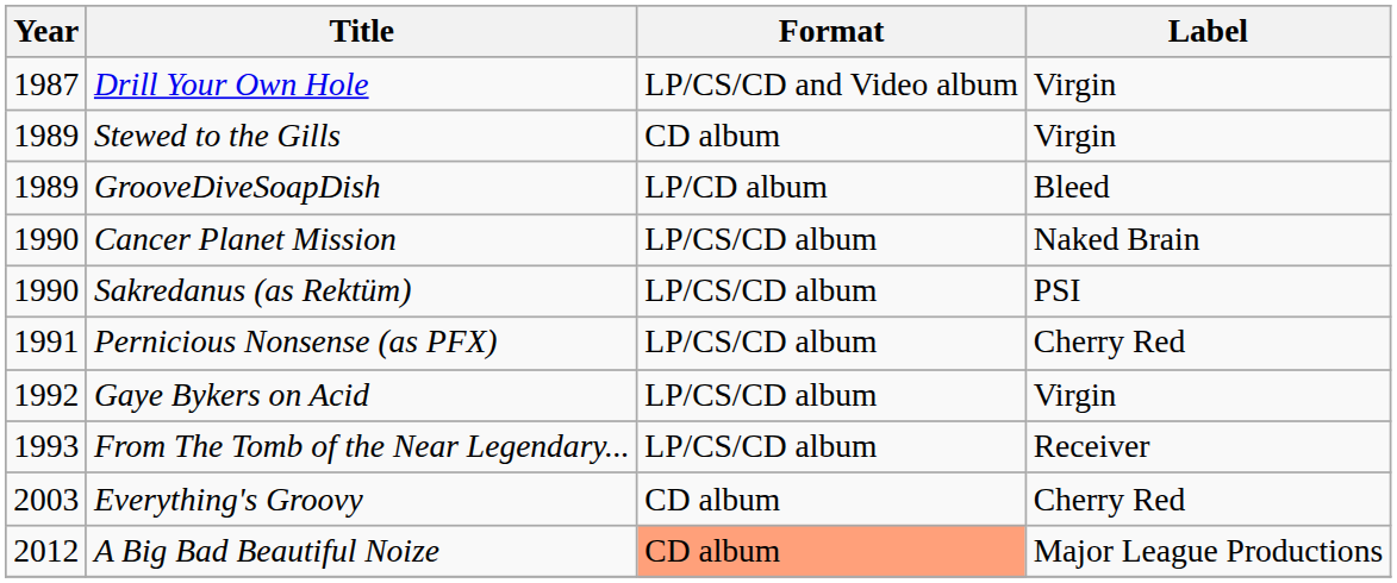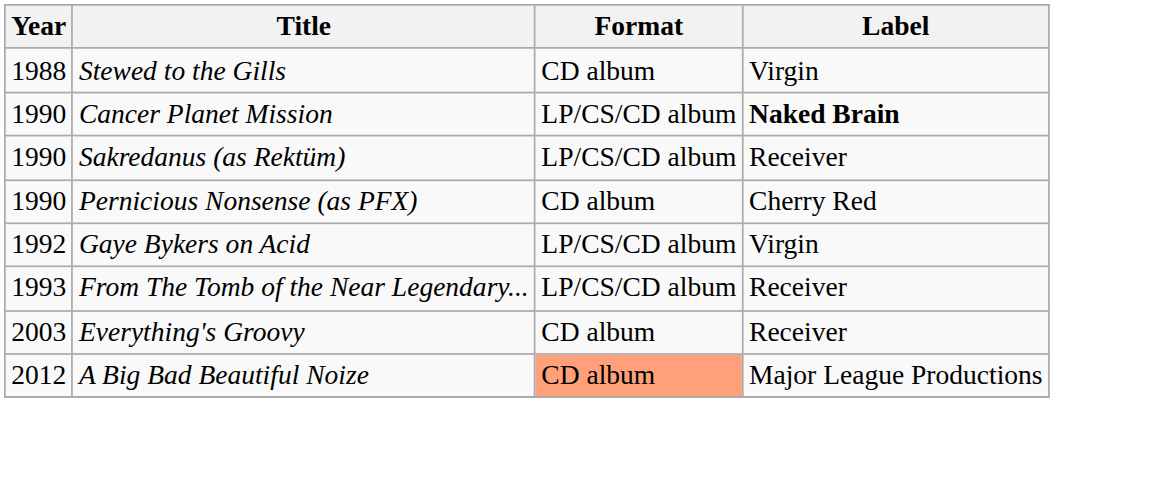 <table class="wikitable">
 <tr>
 <th>Year</th>
 <th>Title</th>
 <th>Format</th>
 <th>Label</th>
 </tr>
 <tr>
-<td>1987</td>
-<td><em><a href='#'>Drill Your Own Hole</a></em></td>
-<td>LP/CS/CD and Video album</td>
-<td>Virgin</td>
-</tr>
-<tr>
-<td>1989</td>
+<td>1988</td>
 <td><em>Stewed to the Gills</em></td>
 <td>CD album</td>
 <td>Virgin</td>
 </tr>
 <tr>
-<td>1989</td>
-<td><em>GrooveDiveSoapDish</em></td>
-<td>LP/CD album</td>
-<td>Bleed</td>
-</tr>
-<tr>
 <td>1990</td>
 <td><em>Cancer Planet Mission</em></td>
 <td>LP/CS/CD album</td>
-<td>Naked Brain</td>
+<td><strong>Naked Brain</strong></td>
 </tr>
 <tr>
 <td>1990</td>
 <td><em>Sakredanus</em> <em>(as Rektüm)</em></td>
 <td>LP/CS/CD album</td>
-<td>PSI</td>
+<td>Receiver</td>
 </tr>
 <tr>
-<td>1991</td>
+<td>1990</td>
 <td><em>Pernicious Nonsense</em> <em>(as PFX)</em></td>
-<td>LP/CS/CD album</td>
+<td>CD album</td>
 <td>Cherry Red</td>
 </tr>
 <tr>
 <td>1992</td>
 <td><em>Gaye Bykers on Acid</em></td>
 <td>LP/CS/CD album</td>
 <td>Virgin</td>
 </tr>
 <tr>
 <td>1993</td>
 <td><em>From The Tomb of the Near Legendary...</em></td>
 <td>LP/CS/CD album</td>
 <td>Receiver</td>
 </tr>
 <tr>
 <td>2003</td>
 <td><em>Everything's Groovy</em></td>
 <td>CD album</td>
-<td>Cherry Red</td>
+<td>Receiver</td>
 </tr>
 <tr>
 <td>2012</td>
 <td><em>A Big Bad Beautiful Noize</em></td>
 <td style="background: lightsalmon;">CD album</td>
 <td>Major League Productions</td>
 </tr>
 <tr>
 </tr>
 </table>
